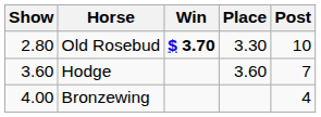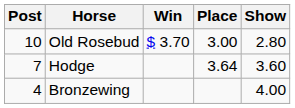 <table class="wikitable" border="1">
 <tr>
-<th>Show</th>
+<th>Post</th>
 <th>Horse</th>
 <th>Win</th>
 <th>Place</th>
-<th>Post</th>
+<th>Show</th>
 </tr>
 <tr>
+<td align="right">10</td>
+<td>Old Rosebud</td>
+<td align="right"><a href='#'>$</a> 3.70</td>
+<td align="right">3.00</td>
 <td align="right">2.80</td>
-<td>Old Rosebud</td>
-<td align="right"><strong><a href='#'>$</a> 3.70</strong></td>
-<td align="right">3.30</td>
-<td align="right">10</td>
 </tr>
 <tr>
-<td align="right">3.60</td>
+<td align="right">7</td>
 <td>Hodge</td>
 <td></td>
+<td align="right">3.64</td>
 <td align="right">3.60</td>
-<td align="right">7</td>
 </tr>
 <tr>
-<td align="right">4.00</td>
+<td align="right">4</td>
 <td>Bronzewing</td>
 <td></td>
 <td></td>
-<td align="right">4</td>
+<td align="right">4.00</td>
 </tr>
 </table>
